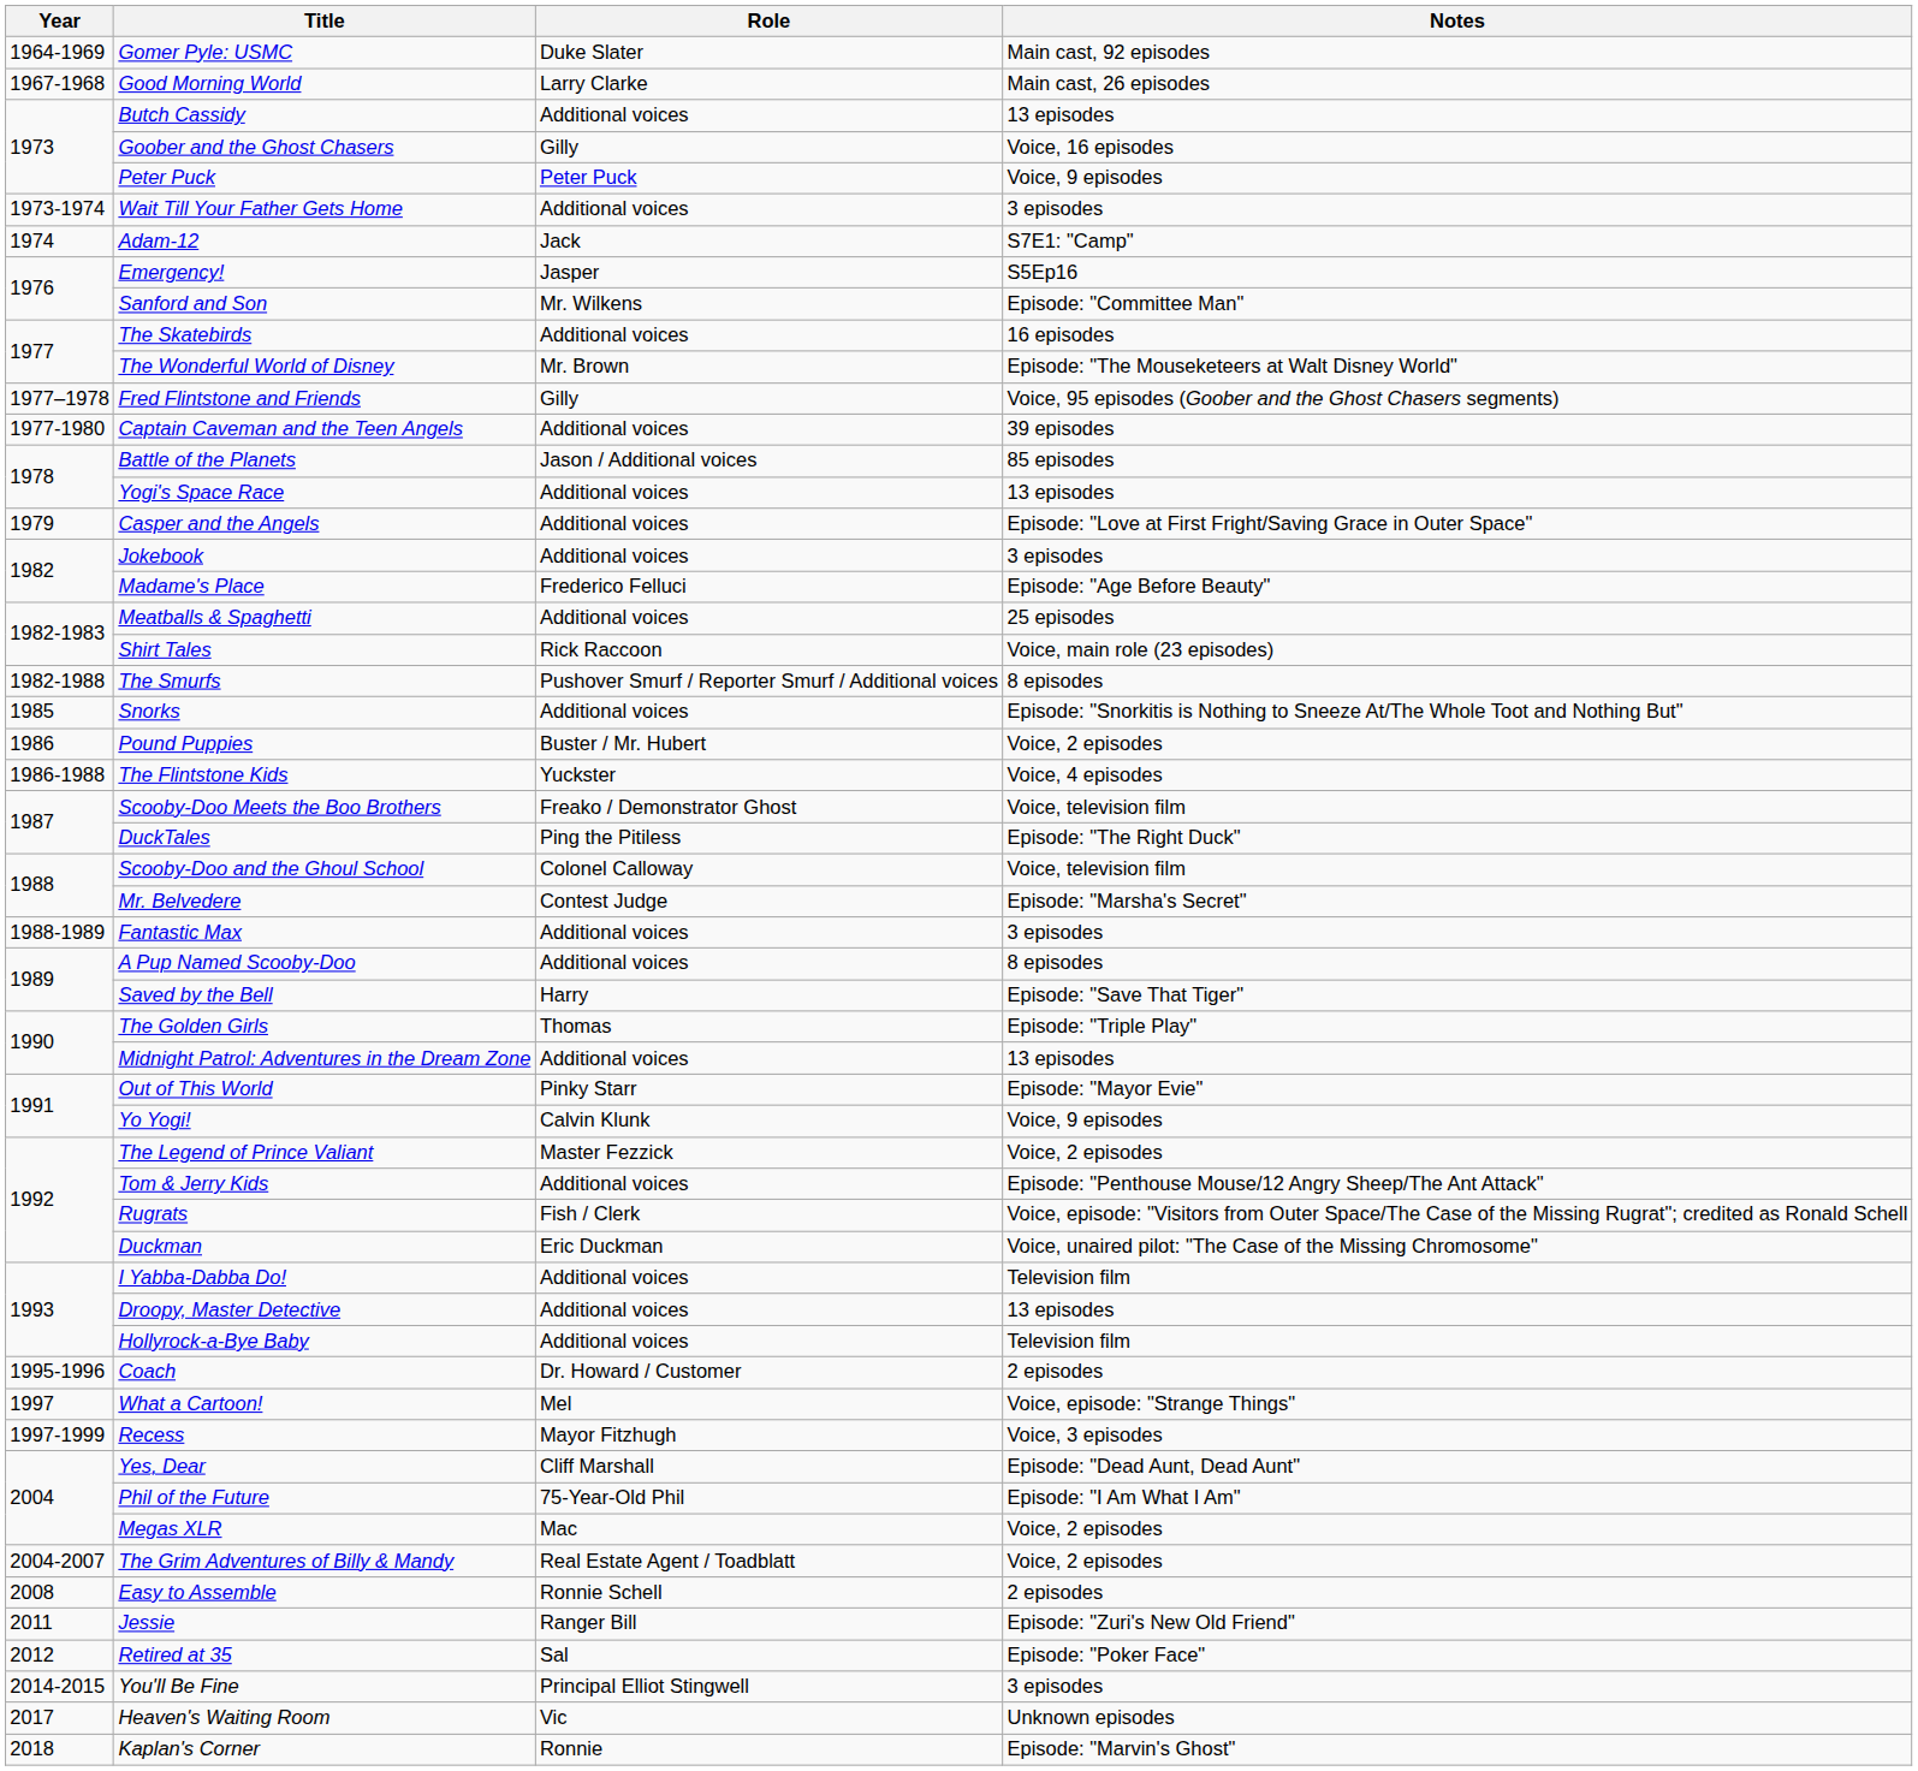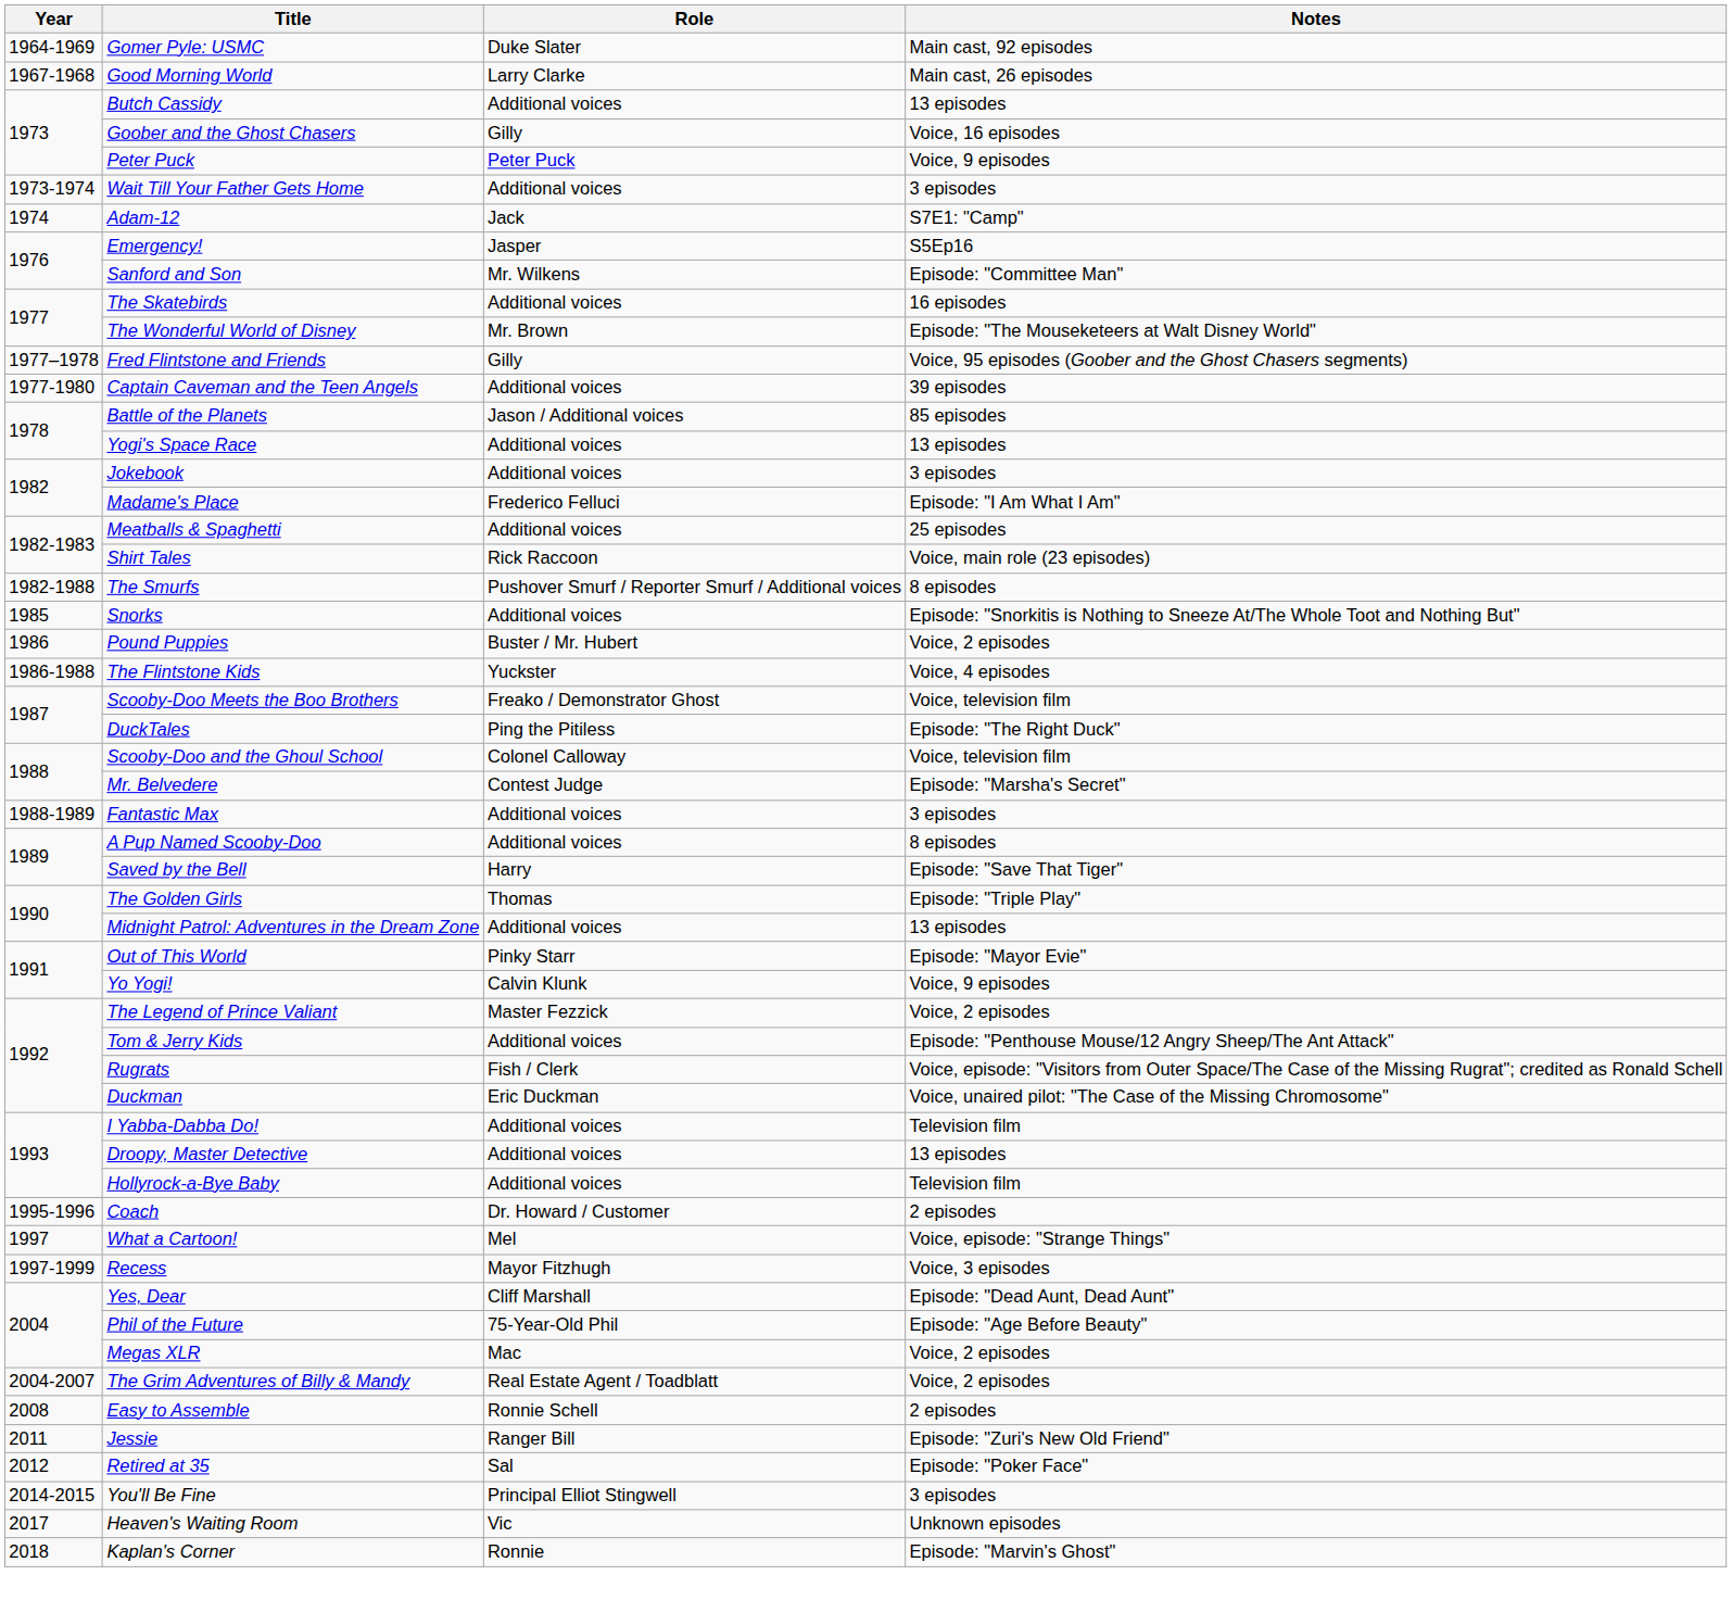 <table class="wikitable sortable">
 <tr>
 <th>Year</th>
 <th>Title</th>
 <th>Role</th>
 <th>Notes</th>
 </tr>
 <tr>
 <td>1964-1969</td>
 <td><em><a href='#'>Gomer Pyle: USMC</a></em></td>
 <td>Duke Slater</td>
 <td>Main cast, 92 episodes</td>
 </tr>
 <tr>
 <td>1967-1968</td>
 <td><em><a href='#'>Good Morning World</a></em></td>
 <td>Larry Clarke</td>
 <td>Main cast, 26 episodes</td>
 </tr>
 <tr>
 <td rowspan="3">1973</td>
 <td><em><a href='#'>Butch Cassidy</a></em></td>
 <td>Additional voices</td>
 <td>13 episodes</td>
 </tr>
 <tr>
 <td><em><a href='#'>Goober and the Ghost Chasers</a></em></td>
 <td>Gilly</td>
 <td>Voice, 16 episodes</td>
 </tr>
 <tr>
 <td><em><a href='#'>Peter Puck</a></em></td>
 <td><a href='#'>Peter Puck</a></td>
 <td>Voice, 9 episodes</td>
 </tr>
 <tr>
 <td>1973-1974</td>
 <td><em><a href='#'>Wait Till Your Father Gets Home</a></em></td>
 <td>Additional voices</td>
 <td>3 episodes</td>
 </tr>
 <tr>
 <td>1974</td>
 <td><em><a href='#'>Adam-12</a></em></td>
 <td>Jack</td>
 <td>S7E1: "Camp"</td>
 </tr>
 <tr>
 <td rowspan="2">1976</td>
 <td><em><a href='#'>Emergency!</a></em></td>
 <td>Jasper</td>
 <td>S5Ep16</td>
 </tr>
 <tr>
 <td><em><a href='#'>Sanford and Son</a></em></td>
 <td>Mr. Wilkens</td>
 <td>Episode: "Committee Man"</td>
 </tr>
 <tr>
 <td rowspan="2">1977</td>
 <td><em><a href='#'>The Skatebirds</a></em></td>
 <td>Additional voices</td>
 <td>16 episodes</td>
 </tr>
 <tr>
 <td><em><a href='#'>The Wonderful World of Disney</a></em></td>
 <td>Mr. Brown</td>
 <td>Episode: "The Mouseketeers at Walt Disney World"</td>
 </tr>
 <tr>
 <td>1977–1978</td>
 <td><em><a href='#'>Fred Flintstone and Friends</a></em></td>
 <td>Gilly</td>
 <td>Voice, 95 episodes (<em>Goober and the Ghost Chasers</em> segments)</td>
 </tr>
 <tr>
 <td>1977-1980</td>
 <td><em><a href='#'>Captain Caveman and the Teen Angels</a></em></td>
 <td>Additional voices</td>
 <td>39 episodes</td>
 </tr>
 <tr>
 <td rowspan="2">1978</td>
 <td><em><a href='#'>Battle of the Planets</a></em></td>
 <td>Jason / Additional voices</td>
 <td>85 episodes</td>
 </tr>
 <tr>
 <td><em><a href='#'>Yogi's Space Race</a></em></td>
 <td>Additional voices</td>
 <td>13 episodes</td>
 </tr>
 <tr>
-<td>1979</td>
-<td><em><a href='#'>Casper and the Angels</a></em></td>
-<td>Additional voices</td>
-<td>Episode: "Love at First Fright/Saving Grace in Outer Space"</td>
-</tr>
-<tr>
 <td rowspan="2">1982</td>
 <td><em><a href='#'>Jokebook</a></em></td>
 <td>Additional voices</td>
 <td>3 episodes</td>
 </tr>
 <tr>
 <td><em><a href='#'>Madame's Place</a></em></td>
 <td>Frederico Felluci</td>
-<td>Episode: "Age Before Beauty"</td>
+<td>Episode: "I Am What I Am"</td>
 </tr>
 <tr>
 <td rowspan="2">1982-1983</td>
 <td><em><a href='#'>Meatballs & Spaghetti</a></em></td>
 <td>Additional voices</td>
 <td>25 episodes</td>
 </tr>
 <tr>
 <td><em><a href='#'>Shirt Tales</a></em></td>
 <td>Rick Raccoon</td>
 <td>Voice, main role (23 episodes)</td>
 </tr>
 <tr>
 <td>1982-1988</td>
 <td><em><a href='#'>The Smurfs</a></em></td>
 <td>Pushover Smurf / Reporter Smurf / Additional voices</td>
 <td>8 episodes</td>
 </tr>
 <tr>
 <td>1985</td>
 <td><em><a href='#'>Snorks</a></em></td>
 <td>Additional voices</td>
 <td>Episode: "Snorkitis is Nothing to Sneeze At/The Whole Toot and Nothing But"</td>
 </tr>
 <tr>
 <td>1986</td>
 <td><em><a href='#'>Pound Puppies</a></em></td>
 <td>Buster / Mr. Hubert</td>
 <td>Voice, 2 episodes</td>
 </tr>
 <tr>
 <td>1986-1988</td>
 <td><em><a href='#'>The Flintstone Kids</a></em></td>
 <td>Yuckster</td>
 <td>Voice, 4 episodes</td>
 </tr>
 <tr>
 <td rowspan="2">1987</td>
 <td><em><a href='#'>Scooby-Doo Meets the Boo Brothers</a></em></td>
 <td>Freako / Demonstrator Ghost</td>
 <td>Voice, television film</td>
 </tr>
 <tr>
 <td><em><a href='#'>DuckTales</a></em></td>
 <td>Ping the Pitiless</td>
 <td>Episode: "The Right Duck"</td>
 </tr>
 <tr>
 <td rowspan="2">1988</td>
 <td><em><a href='#'>Scooby-Doo and the Ghoul School</a></em></td>
 <td>Colonel Calloway</td>
 <td>Voice, television film</td>
 </tr>
 <tr>
 <td><em><a href='#'>Mr. Belvedere</a></em></td>
 <td>Contest Judge</td>
 <td>Episode: "Marsha's Secret"</td>
 </tr>
 <tr>
 <td>1988-1989</td>
 <td><em><a href='#'>Fantastic Max</a></em></td>
 <td>Additional voices</td>
 <td>3 episodes</td>
 </tr>
 <tr>
 <td rowspan="2">1989</td>
 <td><em><a href='#'>A Pup Named Scooby-Doo</a></em></td>
 <td>Additional voices</td>
 <td>8 episodes</td>
 </tr>
 <tr>
 <td><em><a href='#'>Saved by the Bell</a></em></td>
 <td>Harry</td>
 <td>Episode: "Save That Tiger"</td>
 </tr>
 <tr>
 <td rowspan="2">1990</td>
 <td><em><a href='#'>The Golden Girls</a></em></td>
 <td>Thomas</td>
 <td>Episode: "Triple Play"</td>
 </tr>
 <tr>
 <td><em><a href='#'>Midnight Patrol: Adventures in the Dream Zone</a></em></td>
 <td>Additional voices</td>
 <td>13 episodes</td>
 </tr>
 <tr>
 <td rowspan="2">1991</td>
 <td><em><a href='#'>Out of This World</a></em></td>
 <td>Pinky Starr</td>
 <td>Episode: "Mayor Evie"</td>
 </tr>
 <tr>
 <td><em><a href='#'>Yo Yogi!</a></em></td>
 <td>Calvin Klunk</td>
 <td>Voice, 9 episodes</td>
 </tr>
 <tr>
 <td rowspan="4">1992</td>
 <td><em><a href='#'>The Legend of Prince Valiant</a></em></td>
 <td>Master Fezzick</td>
 <td>Voice, 2 episodes</td>
 </tr>
 <tr>
 <td><em><a href='#'>Tom & Jerry Kids</a></em></td>
 <td>Additional voices</td>
 <td>Episode: "Penthouse Mouse/12 Angry Sheep/The Ant Attack"</td>
 </tr>
 <tr>
 <td><em><a href='#'>Rugrats</a></em></td>
 <td>Fish / Clerk</td>
 <td>Voice, episode: "Visitors from Outer Space/The Case of the Missing Rugrat"; credited as Ronald Schell</td>
 </tr>
 <tr>
 <td><em><a href='#'>Duckman</a></em></td>
 <td>Eric Duckman</td>
 <td>Voice, unaired pilot: "The Case of the Missing Chromosome"</td>
 </tr>
 <tr>
 <td rowspan="3">1993</td>
 <td><em><a href='#'>I Yabba-Dabba Do!</a></em></td>
 <td>Additional voices</td>
 <td>Television film</td>
 </tr>
 <tr>
 <td><em><a href='#'>Droopy, Master Detective</a></em></td>
 <td>Additional voices</td>
 <td>13 episodes</td>
 </tr>
 <tr>
 <td><em><a href='#'>Hollyrock-a-Bye Baby</a></em></td>
 <td>Additional voices</td>
 <td>Television film</td>
 </tr>
 <tr>
 <td>1995-1996</td>
 <td><em><a href='#'>Coach</a></em></td>
 <td>Dr. Howard / Customer</td>
 <td>2 episodes</td>
 </tr>
 <tr>
 <td>1997</td>
 <td><em><a href='#'>What a Cartoon!</a></em></td>
 <td>Mel</td>
 <td>Voice, episode: "Strange Things"</td>
 </tr>
 <tr>
 <td>1997-1999</td>
 <td><em><a href='#'>Recess</a></em></td>
 <td>Mayor Fitzhugh</td>
 <td>Voice, 3 episodes</td>
 </tr>
 <tr>
 <td rowspan="3">2004</td>
 <td><em><a href='#'>Yes, Dear</a></em></td>
 <td>Cliff Marshall</td>
 <td>Episode: "Dead Aunt, Dead Aunt"</td>
 </tr>
 <tr>
 <td><em><a href='#'>Phil of the Future</a></em></td>
 <td>75-Year-Old Phil</td>
-<td>Episode: "I Am What I Am"</td>
+<td>Episode: "Age Before Beauty"</td>
 </tr>
 <tr>
 <td><em><a href='#'>Megas XLR</a></em></td>
 <td>Mac</td>
 <td>Voice, 2 episodes</td>
 </tr>
 <tr>
 <td>2004-2007</td>
 <td><em><a href='#'>The Grim Adventures of Billy & Mandy</a></em></td>
 <td>Real Estate Agent / Toadblatt</td>
 <td>Voice, 2 episodes</td>
 </tr>
 <tr>
 <td>2008</td>
 <td><em><a href='#'>Easy to Assemble</a></em></td>
 <td>Ronnie Schell</td>
 <td>2 episodes</td>
 </tr>
 <tr>
 <td>2011</td>
 <td><em><a href='#'>Jessie</a></em></td>
 <td>Ranger Bill</td>
 <td>Episode: "Zuri's New Old Friend"</td>
 </tr>
 <tr>
 <td>2012</td>
 <td><em><a href='#'>Retired at 35</a></em></td>
 <td>Sal</td>
 <td>Episode: "Poker Face"</td>
 </tr>
 <tr>
 <td>2014-2015</td>
 <td><em>You'll Be Fine</em></td>
 <td>Principal Elliot Stingwell</td>
 <td>3 episodes</td>
 </tr>
 <tr>
 <td>2017</td>
 <td><em>Heaven's Waiting Room</em></td>
 <td>Vic</td>
 <td>Unknown episodes</td>
 </tr>
 <tr>
 <td>2018</td>
 <td><em>Kaplan's Corner</em></td>
 <td>Ronnie</td>
 <td>Episode: "Marvin's Ghost"</td>
 </tr>
 </table>
